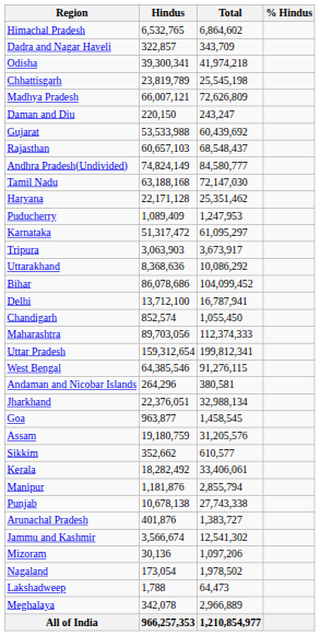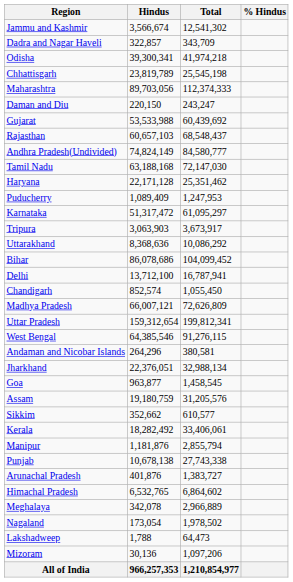 <table class = "wikitable sortable">
 <tr>
 <th>Region</th>
 <th>Hindus</th>
 <th>Total</th>
 <th>% Hindus</th>
 </tr>
 <tr>
-<td><a href='#'>Himachal Pradesh</a></td>
-<td>6,532,765</td>
-<td>6,864,602</td>
+<td><a href='#'>Jammu and Kashmir</a></td>
+<td>3,566,674</td>
+<td>12,541,302</td>
 <td></td>
 </tr>
 <tr>
 <td><a href='#'>Dadra and Nagar Haveli</a></td>
 <td>322,857</td>
 <td>343,709</td>
 <td></td>
 </tr>
 <tr>
 <td><a href='#'>Odisha</a></td>
 <td>39,300,341</td>
 <td>41,974,218</td>
 <td></td>
 </tr>
 <tr>
 <td><a href='#'>Chhattisgarh</a></td>
 <td>23,819,789</td>
 <td>25,545,198</td>
 <td></td>
 </tr>
 <tr>
-<td><a href='#'>Madhya Pradesh</a></td>
-<td>66,007,121</td>
-<td>72,626,809</td>
+<td><a href='#'>Maharashtra</a></td>
+<td>89,703,056</td>
+<td>112,374,333</td>
 <td></td>
 </tr>
 <tr>
 <td><a href='#'>Daman and Diu</a></td>
 <td>220,150</td>
 <td>243,247</td>
 <td></td>
 </tr>
 <tr>
 <td><a href='#'>Gujarat</a></td>
 <td>53,533,988</td>
 <td>60,439,692</td>
 <td></td>
 </tr>
 <tr>
 <td><a href='#'>Rajasthan</a></td>
 <td>60,657,103</td>
 <td>68,548,437</td>
 <td></td>
 </tr>
 <tr>
 <td><a href='#'>Andhra Pradesh(Undivided)</a></td>
 <td>74,824,149</td>
 <td>84,580,777</td>
 <td></td>
 </tr>
 <tr>
 <td><a href='#'>Tamil Nadu</a></td>
 <td>63,188,168</td>
 <td>72,147,030</td>
 <td></td>
 </tr>
 <tr>
 <td><a href='#'>Haryana</a></td>
 <td>22,171,128</td>
 <td>25,351,462</td>
 <td></td>
 </tr>
 <tr>
 <td><a href='#'>Puducherry</a></td>
 <td>1,089,409</td>
 <td>1,247,953</td>
 <td></td>
 </tr>
 <tr>
 <td><a href='#'>Karnataka</a></td>
 <td>51,317,472</td>
 <td>61,095,297</td>
 <td></td>
 </tr>
 <tr>
 <td><a href='#'>Tripura</a></td>
 <td>3,063,903</td>
 <td>3,673,917</td>
 <td></td>
 </tr>
 <tr>
 <td><a href='#'>Uttarakhand</a></td>
 <td>8,368,636</td>
 <td>10,086,292</td>
 <td></td>
 </tr>
 <tr>
 <td><a href='#'>Bihar</a></td>
 <td>86,078,686</td>
 <td>104,099,452</td>
 <td></td>
 </tr>
 <tr>
 <td><a href='#'>Delhi</a></td>
 <td>13,712,100</td>
 <td>16,787,941</td>
 <td></td>
 </tr>
 <tr>
 <td><a href='#'>Chandigarh</a></td>
 <td>852,574</td>
 <td>1,055,450</td>
 <td></td>
 </tr>
 <tr>
-<td><a href='#'>Maharashtra</a></td>
-<td>89,703,056</td>
-<td>112,374,333</td>
+<td><a href='#'>Madhya Pradesh</a></td>
+<td>66,007,121</td>
+<td>72,626,809</td>
 <td></td>
 </tr>
 <tr>
 <td><a href='#'>Uttar Pradesh</a></td>
 <td>159,312,654</td>
 <td>199,812,341</td>
 <td></td>
 </tr>
 <tr>
 <td><a href='#'>West Bengal</a></td>
 <td>64,385,546</td>
 <td>91,276,115</td>
 <td></td>
 </tr>
 <tr>
 <td><a href='#'>Andaman and Nicobar Islands</a></td>
 <td>264,296</td>
 <td>380,581</td>
 <td></td>
 </tr>
 <tr>
 <td><a href='#'>Jharkhand</a></td>
 <td>22,376,051</td>
 <td>32,988,134</td>
 <td></td>
 </tr>
 <tr>
 <td><a href='#'>Goa</a></td>
 <td>963,877</td>
 <td>1,458,545</td>
 <td></td>
 </tr>
 <tr>
 <td><a href='#'>Assam</a></td>
 <td>19,180,759</td>
 <td>31,205,576</td>
 <td></td>
 </tr>
 <tr>
 <td><a href='#'>Sikkim</a></td>
 <td>352,662</td>
 <td>610,577</td>
 <td></td>
 </tr>
 <tr>
 <td><a href='#'>Kerala</a></td>
 <td>18,282,492</td>
 <td>33,406,061</td>
 <td></td>
 </tr>
 <tr>
 <td><a href='#'>Manipur</a></td>
 <td>1,181,876</td>
 <td>2,855,794</td>
 <td></td>
 </tr>
 <tr>
 <td><a href='#'>Punjab</a></td>
 <td>10,678,138</td>
 <td>27,743,338</td>
 <td></td>
 </tr>
 <tr>
 <td><a href='#'>Arunachal Pradesh</a></td>
 <td>401,876</td>
 <td>1,383,727</td>
 <td></td>
 </tr>
 <tr>
-<td><a href='#'>Jammu and Kashmir</a></td>
-<td>3,566,674</td>
-<td>12,541,302</td>
+<td><a href='#'>Himachal Pradesh</a></td>
+<td>6,532,765</td>
+<td>6,864,602</td>
 <td></td>
 </tr>
 <tr>
-<td><a href='#'>Mizoram</a></td>
-<td>30,136</td>
-<td>1,097,206</td>
+<td><a href='#'>Meghalaya</a></td>
+<td>342,078</td>
+<td>2,966,889</td>
 <td></td>
 </tr>
 <tr>
 <td><a href='#'>Nagaland</a></td>
 <td>173,054</td>
 <td>1,978,502</td>
 <td></td>
 </tr>
 <tr>
 <td><a href='#'>Lakshadweep</a></td>
 <td>1,788</td>
 <td>64,473</td>
 <td></td>
 </tr>
 <tr>
-<td><a href='#'>Meghalaya</a></td>
-<td>342,078</td>
-<td>2,966,889</td>
+<td><a href='#'>Mizoram</a></td>
+<td>30,136</td>
+<td>1,097,206</td>
 <td></td>
 </tr>
 <tr>
 <th>All of India</th>
 <th>966,257,353</th>
 <th>1,210,854,977</th>
 <th></th>
 </tr>
 </table>
